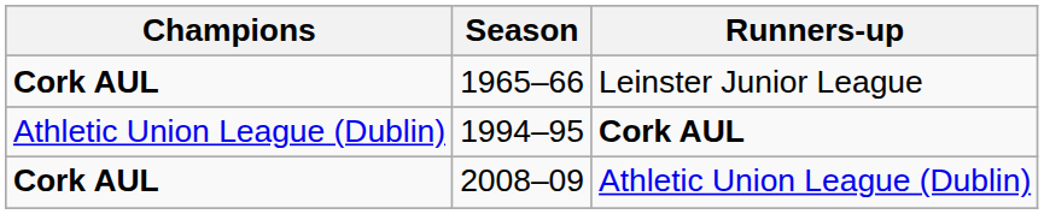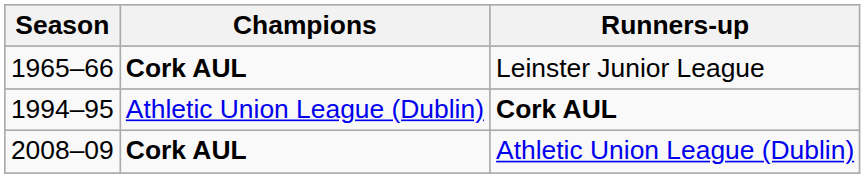 <table class="wikitable">
 <tr>
+<th>Season</th>
 <th>Champions</th>
-<th>Season</th>
 <th>Runners-up</th>
 </tr>
 <tr>
+<td>1965–66</td>
 <td><strong>Cork AUL</strong></td>
-<td>1965–66</td>
 <td>Leinster Junior League</td>
 </tr>
 <tr>
+<td>1994–95</td>
 <td><a href='#'>Athletic Union League (Dublin)</a></td>
-<td>1994–95</td>
 <td><strong>Cork AUL</strong></td>
 </tr>
 <tr>
+<td>2008–09</td>
 <td><strong>Cork AUL</strong></td>
-<td>2008–09</td>
 <td><a href='#'>Athletic Union League (Dublin)</a></td>
 </tr>
 </table>
